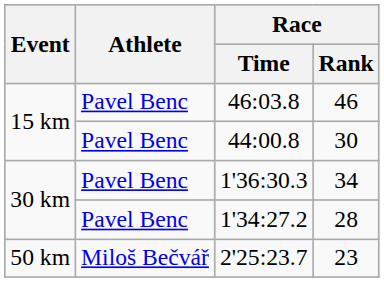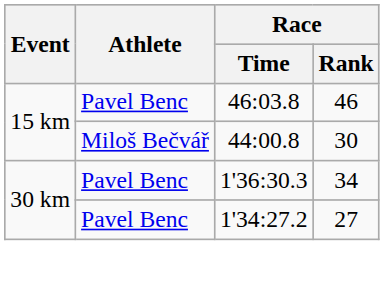 <table class="wikitable" border="1" style="font-size:90%">
 <tr>
 <th rowspan=2>Event</th>
 <th rowspan=2>Athlete</th>
 <th colspan=2>Race</th>
 </tr>
 <tr>
 <th>Time</th>
 <th>Rank</th>
 </tr>
 <tr>
 <td rowspan=2>15 km</td>
 <td><a href='#'>Pavel Benc</a></td>
 <td align=center>46:03.8</td>
 <td align=center>46</td>
 </tr>
 <tr>
-<td><a href='#'>Pavel Benc</a></td>
+<td><a href='#'>Miloš Bečvář</a></td>
 <td align=center>44:00.8</td>
 <td align=center>30</td>
 </tr>
 <tr>
 <td rowspan=2>30 km</td>
 <td><a href='#'>Pavel Benc</a></td>
 <td align=center>1'36:30.3</td>
 <td align=center>34</td>
 </tr>
 <tr>
 <td><a href='#'>Pavel Benc</a></td>
 <td align=center>1'34:27.2</td>
-<td align=center>28</td>
-</tr>
-<tr>
-<td>50 km</td>
-<td><a href='#'>Miloš Bečvář</a></td>
-<td align=center>2'25:23.7</td>
-<td align=center>23</td>
+<td align=center>27</td>
 </tr>
 </table>
